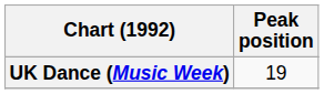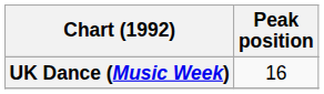 <table class="wikitable sortable plainrowheaders" style="text-align:center">
 <tr>
 <th>Chart (1992)</th>
 <th>Peak<br>position</th>
 </tr>
 <tr>
 </tr>
 <tr>
 </tr>
 <tr>
 </tr>
 <tr>
 </tr>
 <tr>
 </tr>
 <tr>
 </tr>
 <tr>
 <th scope="row">UK Dance (<em><a href='#'>Music Week</a></em>)</th>
-<td>19</td>
+<td>16</td>
 </tr>
 <tr>
 </tr>
 <tr>
 </tr>
 <tr>
 </tr>
 </table>
